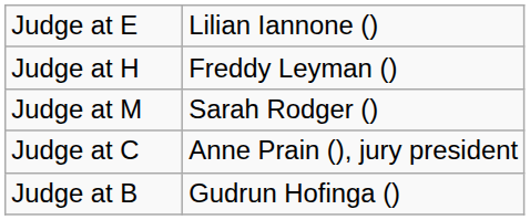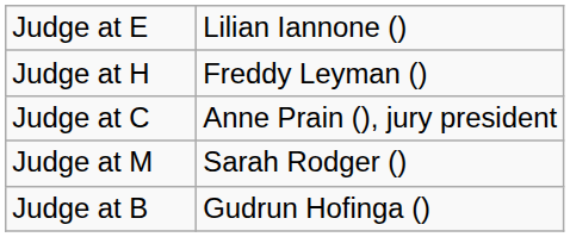 <table class="wikitable">
 <tr>
 <td width=100>Judge at E</td>
 <td>Lilian Iannone ()</td>
 </tr>
 <tr>
 <td>Judge at H</td>
 <td>Freddy Leyman ()</td>
 </tr>
 <tr>
+<td>Judge at C</td>
+<td>Anne Prain (), jury president</td>
+</tr>
+<tr>
 <td>Judge at M</td>
 <td>Sarah Rodger ()</td>
-</tr>
-<tr>
-<td>Judge at C</td>
-<td>Anne Prain (), jury president</td>
 </tr>
 <tr>
 <td>Judge at B</td>
 <td>Gudrun Hofinga ()</td>
 </tr>
 </table>
